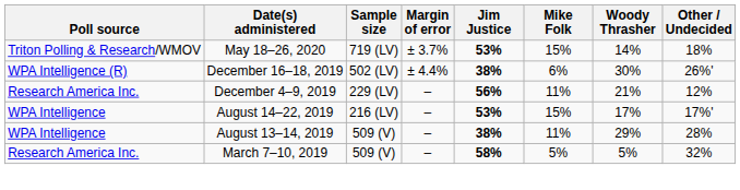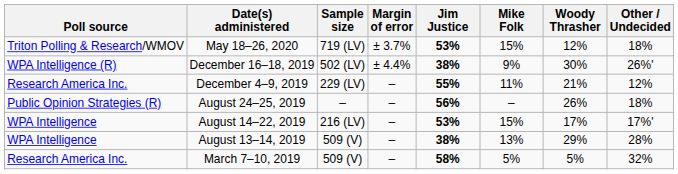 <table class="wikitable" style="font-size:90%;text-align:center;">
 <tr valign=bottom>
 <th>Poll source</th>
 <th>Date(s)<br>administered</th>
 <th>Sample<br>size</th>
 <th>Margin<br>of error</th>
 <th style="width:70px;">Jim<br>Justice</th>
 <th style="width:70px;">Mike<br>Folk</th>
 <th style="width:70px;">Woody<br>Thrasher</th>
 <th>Other /<br>Undecided</th>
 </tr>
 <tr>
 <td style="text-align:left;"><a href='#'>Triton Polling & Research</a>/WMOV</td>
 <td>May 18–26, 2020</td>
 <td>719 (LV)</td>
 <td>± 3.7%</td>
 <td><strong>53%</strong></td>
 <td>15%</td>
-<td>14%</td>
+<td>12%</td>
 <td>18%</td>
 </tr>
 <tr>
 <td style="text-align:left;"><a href='#'>WPA Intelligence (R)</a></td>
 <td>December 16–18, 2019</td>
 <td>502 (LV)</td>
 <td>± 4.4%</td>
 <td><strong>38%</strong></td>
-<td>6%</td>
+<td>9%</td>
 <td>30%</td>
 <td>26%'</td>
 </tr>
 <tr>
 <td style="text-align:left;"><a href='#'>Research America Inc.</a></td>
 <td>December 4–9, 2019</td>
 <td>229 (LV)</td>
 <td>–</td>
-<td><strong>56%</strong></td>
+<td><strong>55%</strong></td>
 <td>11%</td>
 <td>21%</td>
 <td>12%</td>
+</tr>
+<tr>
+<td style="text-align:left;"><a href='#'>Public Opinion Strategies (R)</a></td>
+<td>August 24–25, 2019</td>
+<td>–</td>
+<td>–</td>
+<td><strong>56%</strong></td>
+<td>–</td>
+<td>26%</td>
+<td>18%</td>
 </tr>
 <tr>
 <td style="text-align:left;"><a href='#'>WPA Intelligence</a></td>
 <td>August 14–22, 2019</td>
 <td>216 (LV)</td>
 <td>–</td>
 <td><strong>53%</strong></td>
 <td>15%</td>
 <td>17%</td>
 <td>17%'</td>
 </tr>
 <tr>
 <td style="text-align:left;"><a href='#'>WPA Intelligence</a></td>
 <td>August 13–14, 2019</td>
 <td>509 (V)</td>
 <td>–</td>
 <td><strong>38%</strong></td>
-<td>11%</td>
+<td>13%</td>
 <td>29%</td>
 <td>28%</td>
 </tr>
 <tr>
 <td style="text-align:left;"><a href='#'>Research America Inc.</a></td>
 <td>March 7–10, 2019</td>
 <td>509 (V)</td>
 <td>–</td>
 <td><strong>58%</strong></td>
 <td>5%</td>
 <td>5%</td>
 <td>32%</td>
 </tr>
 </table>
